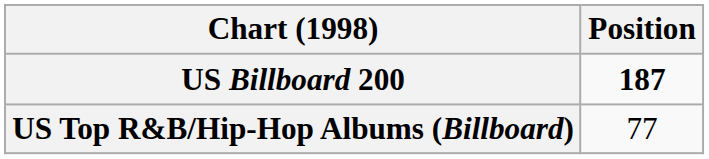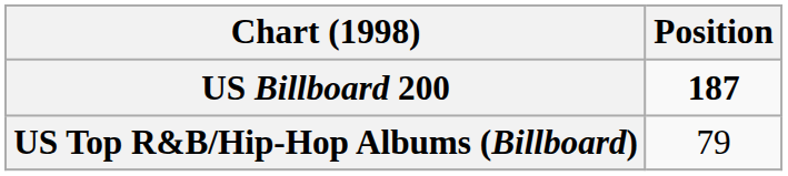 <table class="wikitable sortable plainrowheaders" style="text-align:center">
 <tr>
 <th scope="col">Chart (1998)</th>
 <th scope="col">Position</th>
 </tr>
 <tr>
 <th scope="row">US <em>Billboard</em> 200</th>
 <td><strong>187</strong></td>
 </tr>
 <tr>
 <th scope="row">US Top R&B/Hip-Hop Albums (<em>Billboard</em>)</th>
-<td>77</td>
+<td>79</td>
 </tr>
 </table>
